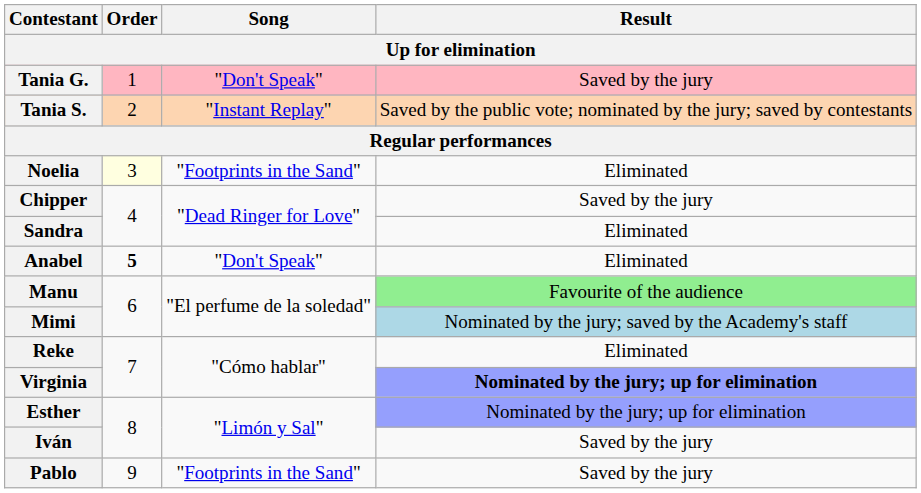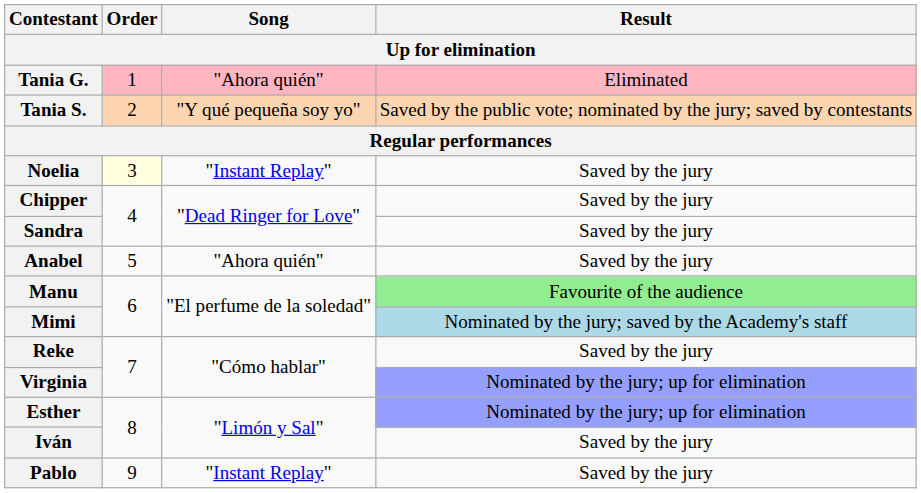 <table class="wikitable plainrowheaders" style="text-align:center;">
 <tr>
 <th scope="col">Contestant</th>
 <th scope="col">Order</th>
 <th scope="col">Song</th>
 <th scope="col">Result</th>
 </tr>
 <tr>
 <th colspan="4">Up for elimination</th>
 </tr>
 <tr style="background:lightpink;">
 <th scope="row">Tania G.</th>
 <td>1</td>
-<td>"<a href='#'>Don't Speak</a>"</td>
-<td>Saved by the jury</td>
+<td>"Ahora quién"</td>
+<td>Eliminated</td>
 </tr>
 <tr style="background:#fdd5b1;">
 <th scope="row">Tania S.</th>
 <td>2</td>
-<td>"<a href='#'>Instant Replay</a>"</td>
+<td>"Y qué pequeña soy yo"</td>
 <td>Saved by the public vote; nominated by the jury; saved by contestants</td>
 </tr>
 <tr>
 <th colspan="4">Regular performances</th>
 </tr>
 <tr>
 <th scope="row">Noelia</th>
 <td style="background: lightyellow;">3</td>
-<td>"<a href='#'>Footprints in the Sand</a>"</td>
-<td>Eliminated</td>
+<td>"<a href='#'>Instant Replay</a>"</td>
+<td>Saved by the jury</td>
 </tr>
 <tr>
 <th scope="row">Chipper</th>
 <td rowspan="2">4</td>
 <td rowspan="2">"<a href='#'>Dead Ringer for Love</a>"</td>
 <td>Saved by the jury</td>
 </tr>
 <tr>
 <th scope="row">Sandra</th>
-<td>Eliminated</td>
+<td>Saved by the jury</td>
 </tr>
 <tr>
 <th scope="row">Anabel</th>
-<td><strong>5</strong></td>
-<td>"<a href='#'>Don't Speak</a>"</td>
-<td>Eliminated</td>
+<td>5</td>
+<td>"Ahora quién"</td>
+<td>Saved by the jury</td>
 </tr>
 <tr>
 <th scope="row">Manu</th>
 <td rowspan="2">6</td>
 <td rowspan="2">"El perfume de la soledad"</td>
 <td style="background:lightgreen;">Favourite of the audience</td>
 </tr>
 <tr>
 <th scope="row">Mimi</th>
 <td style="background:lightblue;">Nominated by the jury; saved by the Academy's staff</td>
 </tr>
 <tr>
 <th scope="row">Reke</th>
 <td rowspan="2">7</td>
 <td rowspan="2">"Cómo hablar"</td>
-<td>Eliminated</td>
+<td>Saved by the jury</td>
 </tr>
 <tr>
 <th scope="row">Virginia</th>
-<td style="background:#959ffd;"><strong>Nominated by the jury; up for elimination</strong></td>
+<td style="background:#959ffd;">Nominated by the jury; up for elimination</td>
 </tr>
 <tr>
 <th scope="row">Esther</th>
 <td rowspan="2">8</td>
 <td rowspan="2">"<a href='#'>Limón y Sal</a>"</td>
 <td style="background:#959ffd;">Nominated by the jury; up for elimination</td>
 </tr>
 <tr>
 <th scope="row">Iván</th>
 <td>Saved by the jury</td>
 </tr>
 <tr>
 <th scope="row">Pablo</th>
 <td>9</td>
-<td>"<a href='#'>Footprints in the Sand</a>"</td>
+<td>"<a href='#'>Instant Replay</a>"</td>
 <td>Saved by the jury</td>
 </tr>
 </table>
